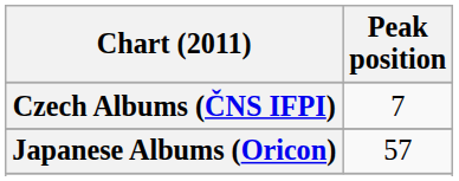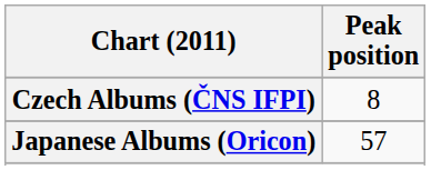 <table class="wikitable sortable plainrowheaders" style="text-align:center">
 <tr>
 <th scope="col">Chart (2011)</th>
 <th scope="col">Peak<br> position</th>
 </tr>
 <tr>
 </tr>
 <tr>
 </tr>
 <tr>
 </tr>
 <tr>
 </tr>
 <tr>
 </tr>
 <tr>
 <th scope="row">Czech Albums (<a href='#'>ČNS IFPI</a>)</th>
-<td>7</td>
+<td>8</td>
 </tr>
 <tr>
 </tr>
 <tr>
 </tr>
 <tr>
 </tr>
 <tr>
 </tr>
 <tr>
 </tr>
 <tr>
 </tr>
 <tr>
 </tr>
 <tr>
 <th scope="row">Japanese Albums (<a href='#'>Oricon</a>)</th>
 <td>57</td>
 </tr>
 <tr>
 </tr>
 <tr>
 </tr>
 <tr>
 </tr>
 <tr>
 </tr>
 <tr>
 </tr>
 <tr>
 </tr>
 <tr>
 </tr>
 <tr>
 </tr>
 <tr>
 </tr>
 </table>
